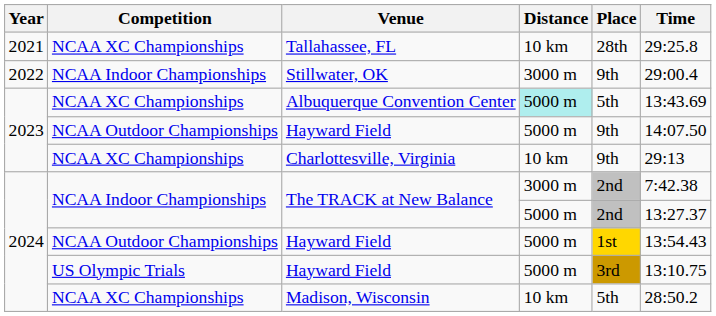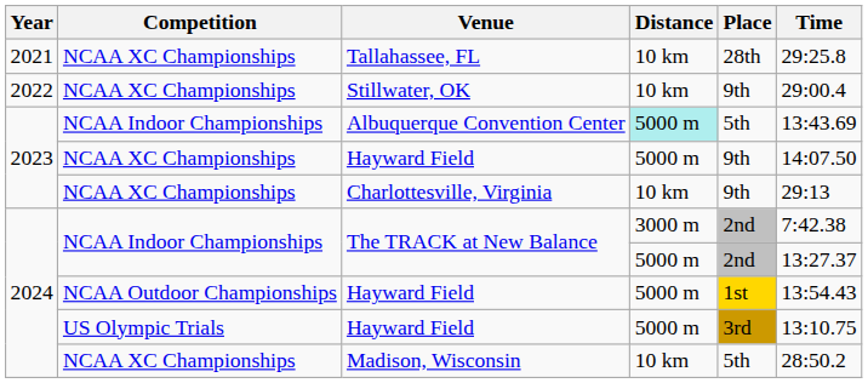 <table class="wikitable">
 <tr>
 <th>Year</th>
 <th>Competition</th>
 <th>Venue</th>
 <th>Distance</th>
 <th>Place</th>
 <th>Time</th>
 </tr>
 <tr>
 <td>2021</td>
 <td><a href='#'>NCAA XC Championships</a></td>
 <td><a href='#'>Tallahassee, FL</a></td>
 <td>10 km</td>
 <td>28th</td>
 <td>29:25.8</td>
 </tr>
 <tr>
 <td>2022</td>
-<td><a href='#'>NCAA Indoor Championships</a></td>
+<td><a href='#'>NCAA XC Championships</a></td>
 <td><a href='#'>Stillwater, OK</a></td>
-<td>3000 m</td>
+<td>10 km</td>
 <td>9th</td>
 <td>29:00.4</td>
 </tr>
 <tr>
 <td rowspan="3">2023</td>
-<td><a href='#'>NCAA XC Championships</a></td>
+<td><a href='#'>NCAA Indoor Championships</a></td>
 <td><a href='#'>Albuquerque Convention Center</a></td>
 <td style="background: paleturquoise;">5000 m</td>
 <td>5th</td>
 <td>13:43.69</td>
 </tr>
 <tr>
-<td><a href='#'>NCAA Outdoor Championships</a></td>
+<td><a href='#'>NCAA XC Championships</a></td>
 <td><a href='#'>Hayward Field</a></td>
 <td>5000 m</td>
 <td>9th</td>
 <td>14:07.50</td>
 </tr>
 <tr>
 <td><a href='#'>NCAA XC Championships</a></td>
 <td><a href='#'>Charlottesville, Virginia</a></td>
 <td>10 km</td>
 <td>9th</td>
 <td>29:13</td>
 </tr>
 <tr>
 <td rowspan="5">2024</td>
 <td rowspan="2"><a href='#'>NCAA Indoor Championships</a></td>
 <td rowspan="2"><a href='#'>The TRACK at New Balance</a></td>
 <td>3000 m</td>
 <td bgcolor="silver">2nd</td>
 <td>7:42.38</td>
 </tr>
 <tr>
 <td>5000 m</td>
 <td bgcolor="silver">2nd</td>
 <td>13:27.37</td>
 </tr>
 <tr>
 <td><a href='#'>NCAA Outdoor Championships</a></td>
 <td><a href='#'>Hayward Field</a></td>
 <td>5000 m</td>
 <td bgcolor="gold">1st</td>
 <td>13:54.43</td>
 </tr>
 <tr>
 <td><a href='#'>US Olympic Trials</a></td>
 <td><a href='#'>Hayward Field</a></td>
 <td>5000 m</td>
 <td bgcolor="cc9900">3rd</td>
 <td>13:10.75</td>
 </tr>
 <tr>
 <td><a href='#'>NCAA XC Championships</a></td>
 <td><a href='#'>Madison, Wisconsin</a></td>
 <td>10 km</td>
 <td>5th</td>
 <td>28:50.2</td>
 </tr>
 </table>
